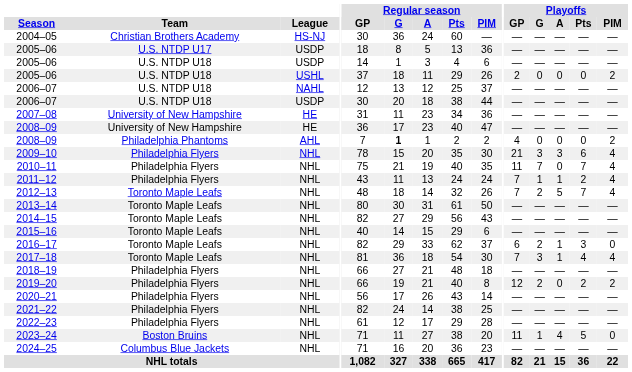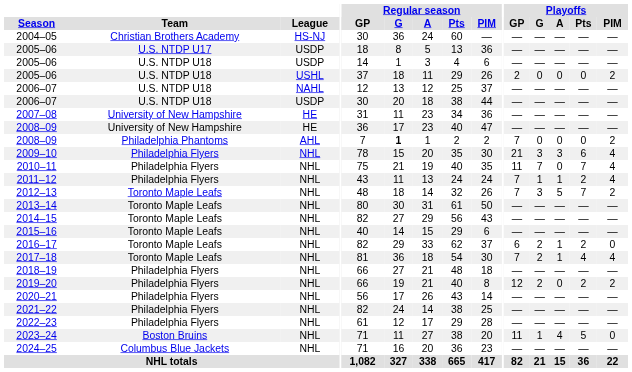 <table border="0" cellpadding="1" cellspacing="0" style="text-align:center; width:60em">
 <tr style="background:#e0e0e0;">
 <th colspan="3" style="background:#fff;"></th>
 <th rowspan="100" style="background:#fff;"></th>
 <th colspan="5"><a href='#'>Regular season</a></th>
 <th rowspan="100" style="background:#fff;"></th>
 <th colspan="5"><a href='#'>Playoffs</a></th>
 </tr>
 <tr style="background:#e0e0e0;">
 <th><a href='#'>Season</a></th>
 <th>Team</th>
 <th>League</th>
 <th>GP</th>
 <th><a href='#'>G</a></th>
 <th><a href='#'>A</a></th>
 <th><a href='#'>Pts</a></th>
 <th><a href='#'>PIM</a></th>
 <th>GP</th>
 <th>G</th>
 <th>A</th>
 <th>Pts</th>
 <th>PIM</th>
 </tr>
 <tr>
 <td>2004–05</td>
 <td><a href='#'>Christian Brothers Academy</a></td>
 <td><a href='#'>HS-NJ</a></td>
 <td>30</td>
 <td>36</td>
 <td>24</td>
 <td>60</td>
 <td>—</td>
 <td>—</td>
 <td>—</td>
 <td>—</td>
 <td>—</td>
 <td>—</td>
 </tr>
 <tr style="background:#f0f0f0;">
 <td>2005–06</td>
 <td><a href='#'>U.S. NTDP U17</a></td>
 <td>USDP</td>
 <td>18</td>
 <td>8</td>
 <td>5</td>
 <td>13</td>
 <td>36</td>
 <td>—</td>
 <td>—</td>
 <td>—</td>
 <td>—</td>
 <td>—</td>
 </tr>
 <tr>
 <td>2005–06</td>
 <td>U.S. NTDP U18</td>
 <td>USDP</td>
 <td>14</td>
 <td>1</td>
 <td>3</td>
 <td>4</td>
 <td>6</td>
 <td>—</td>
 <td>—</td>
 <td>—</td>
 <td>—</td>
 <td>—</td>
 </tr>
 <tr style="background:#f0f0f0;">
 <td>2005–06</td>
 <td>U.S. NTDP U18</td>
 <td><a href='#'>USHL</a></td>
 <td>37</td>
 <td>18</td>
 <td>11</td>
 <td>29</td>
 <td>26</td>
 <td>2</td>
 <td>0</td>
 <td>0</td>
 <td>0</td>
 <td>2</td>
 </tr>
 <tr>
 <td>2006–07</td>
 <td>U.S. NTDP U18</td>
 <td><a href='#'>NAHL</a></td>
 <td>12</td>
 <td>13</td>
 <td>12</td>
 <td>25</td>
 <td>37</td>
 <td>—</td>
 <td>—</td>
 <td>—</td>
 <td>—</td>
 <td>—</td>
 </tr>
 <tr style="background:#f0f0f0;">
 <td>2006–07</td>
 <td>U.S. NTDP U18</td>
 <td>USDP</td>
 <td>30</td>
 <td>20</td>
 <td>18</td>
 <td>38</td>
 <td>44</td>
 <td>—</td>
 <td>—</td>
 <td>—</td>
 <td>—</td>
 <td>—</td>
 </tr>
 <tr>
 <td><a href='#'>2007–08</a></td>
 <td><a href='#'>University of New Hampshire</a></td>
 <td><a href='#'>HE</a></td>
 <td>31</td>
 <td>11</td>
 <td>23</td>
 <td>34</td>
 <td>36</td>
 <td>—</td>
 <td>—</td>
 <td>—</td>
 <td>—</td>
 <td>—</td>
 </tr>
 <tr style="background:#f0f0f0;">
 <td><a href='#'>2008–09</a></td>
 <td>University of New Hampshire</td>
 <td>HE</td>
 <td>36</td>
 <td>17</td>
 <td>23</td>
 <td>40</td>
 <td>47</td>
 <td>—</td>
 <td>—</td>
 <td>—</td>
 <td>—</td>
 <td>—</td>
 </tr>
 <tr>
 <td><a href='#'>2008–09</a></td>
 <td><a href='#'>Philadelphia Phantoms</a></td>
 <td><a href='#'>AHL</a></td>
 <td>7</td>
 <td><strong>1</strong></td>
 <td>1</td>
 <td>2</td>
 <td>2</td>
-<td>4</td>
+<td>7</td>
 <td>0</td>
 <td>0</td>
 <td>0</td>
 <td>2</td>
 </tr>
 <tr style="background:#f0f0f0;">
 <td><a href='#'>2009–10</a></td>
 <td><a href='#'>Philadelphia Flyers</a></td>
 <td><a href='#'>NHL</a></td>
 <td>78</td>
 <td>15</td>
 <td>20</td>
 <td>35</td>
 <td>30</td>
 <td>21</td>
 <td>3</td>
 <td>3</td>
 <td>6</td>
 <td>4</td>
 </tr>
 <tr>
 <td><a href='#'>2010–11</a></td>
 <td>Philadelphia Flyers</td>
 <td>NHL</td>
 <td>75</td>
 <td>21</td>
 <td>19</td>
 <td>40</td>
 <td>35</td>
 <td>11</td>
 <td>7</td>
 <td>0</td>
 <td>7</td>
 <td>4</td>
 </tr>
 <tr style="background:#f0f0f0;">
 <td><a href='#'>2011–12</a></td>
 <td>Philadelphia Flyers</td>
 <td>NHL</td>
 <td>43</td>
 <td>11</td>
 <td>13</td>
 <td>24</td>
 <td>24</td>
 <td>7</td>
 <td>1</td>
 <td>1</td>
 <td>2</td>
 <td>4</td>
 </tr>
 <tr>
 <td><a href='#'>2012–13</a></td>
 <td><a href='#'>Toronto Maple Leafs</a></td>
 <td>NHL</td>
 <td>48</td>
 <td>18</td>
 <td>14</td>
 <td>32</td>
 <td>26</td>
 <td>7</td>
-<td>2</td>
+<td>3</td>
 <td>5</td>
 <td>7</td>
-<td>4</td>
+<td>2</td>
 </tr>
 <tr style="background:#f0f0f0;">
 <td><a href='#'>2013–14</a></td>
 <td>Toronto Maple Leafs</td>
 <td>NHL</td>
 <td>80</td>
 <td>30</td>
 <td>31</td>
 <td>61</td>
 <td>50</td>
 <td>—</td>
 <td>—</td>
 <td>—</td>
 <td>—</td>
 <td>—</td>
 </tr>
 <tr>
 <td><a href='#'>2014–15</a></td>
 <td>Toronto Maple Leafs</td>
 <td>NHL</td>
 <td>82</td>
 <td>27</td>
 <td>29</td>
 <td>56</td>
 <td>43</td>
 <td>—</td>
 <td>—</td>
 <td>—</td>
 <td>—</td>
 <td>—</td>
 </tr>
 <tr style="background:#f0f0f0;">
 <td><a href='#'>2015–16</a></td>
 <td>Toronto Maple Leafs</td>
 <td>NHL</td>
 <td>40</td>
 <td>14</td>
 <td>15</td>
 <td>29</td>
 <td>6</td>
 <td>—</td>
 <td>—</td>
 <td>—</td>
 <td>—</td>
 <td>—</td>
 </tr>
 <tr>
 <td><a href='#'>2016–17</a></td>
 <td>Toronto Maple Leafs</td>
 <td>NHL</td>
 <td>82</td>
 <td>29</td>
 <td>33</td>
 <td>62</td>
 <td>37</td>
 <td>6</td>
 <td>2</td>
 <td>1</td>
-<td>3</td>
+<td>2</td>
 <td>0</td>
 </tr>
 <tr style="background:#f0f0f0;">
 <td><a href='#'>2017–18</a></td>
 <td>Toronto Maple Leafs</td>
 <td>NHL</td>
 <td>81</td>
 <td>36</td>
 <td>18</td>
 <td>54</td>
 <td>30</td>
 <td>7</td>
-<td>3</td>
+<td>2</td>
 <td>1</td>
 <td>4</td>
 <td>4</td>
 </tr>
 <tr>
 <td><a href='#'>2018–19</a></td>
 <td>Philadelphia Flyers</td>
 <td>NHL</td>
 <td>66</td>
 <td>27</td>
 <td>21</td>
 <td>48</td>
 <td>18</td>
 <td>—</td>
 <td>—</td>
 <td>—</td>
 <td>—</td>
 <td>—</td>
 </tr>
 <tr style="background:#f0f0f0;">
 <td><a href='#'>2019–20</a></td>
 <td>Philadelphia Flyers</td>
 <td>NHL</td>
 <td>66</td>
 <td>19</td>
 <td>21</td>
 <td>40</td>
 <td>8</td>
 <td>12</td>
 <td>2</td>
 <td>0</td>
 <td>2</td>
 <td>2</td>
 </tr>
 <tr>
 <td><a href='#'>2020–21</a></td>
 <td>Philadelphia Flyers</td>
 <td>NHL</td>
 <td>56</td>
 <td>17</td>
 <td>26</td>
 <td>43</td>
 <td>14</td>
 <td>—</td>
 <td>—</td>
 <td>—</td>
 <td>—</td>
 <td>—</td>
 </tr>
 <tr style="background:#f0f0f0;">
 <td><a href='#'>2021–22</a></td>
 <td>Philadelphia Flyers</td>
 <td>NHL</td>
 <td>82</td>
 <td>24</td>
 <td>14</td>
 <td>38</td>
 <td>25</td>
 <td>—</td>
 <td>—</td>
 <td>—</td>
 <td>—</td>
 <td>—</td>
 </tr>
 <tr>
 <td><a href='#'>2022–23</a></td>
 <td>Philadelphia Flyers</td>
 <td>NHL</td>
 <td>61</td>
 <td>12</td>
 <td>17</td>
 <td>29</td>
 <td>28</td>
 <td>—</td>
 <td>—</td>
 <td>—</td>
 <td>—</td>
 <td>—</td>
 </tr>
 <tr style="background:#f0f0f0;">
 <td><a href='#'>2023–24</a></td>
 <td><a href='#'>Boston Bruins</a></td>
 <td>NHL</td>
 <td>71</td>
 <td>11</td>
 <td>27</td>
 <td>38</td>
 <td>20</td>
 <td>11</td>
 <td>1</td>
 <td>4</td>
 <td>5</td>
 <td>0</td>
 </tr>
 <tr>
 <td><a href='#'>2024–25</a></td>
 <td><a href='#'>Columbus Blue Jackets</a></td>
 <td>NHL</td>
 <td>71</td>
 <td>16</td>
 <td>20</td>
 <td>36</td>
 <td>23</td>
 <td>—</td>
 <td>—</td>
 <td>—</td>
 <td>—</td>
 <td>—</td>
 </tr>
 <tr style="background:#e0e0e0;">
 <th colspan="3">NHL totals</th>
 <th>1,082</th>
 <th>327</th>
 <th>338</th>
 <th>665</th>
 <th>417</th>
 <th>82</th>
 <th>21</th>
 <th>15</th>
 <th>36</th>
 <th>22</th>
 </tr>
 </table>
